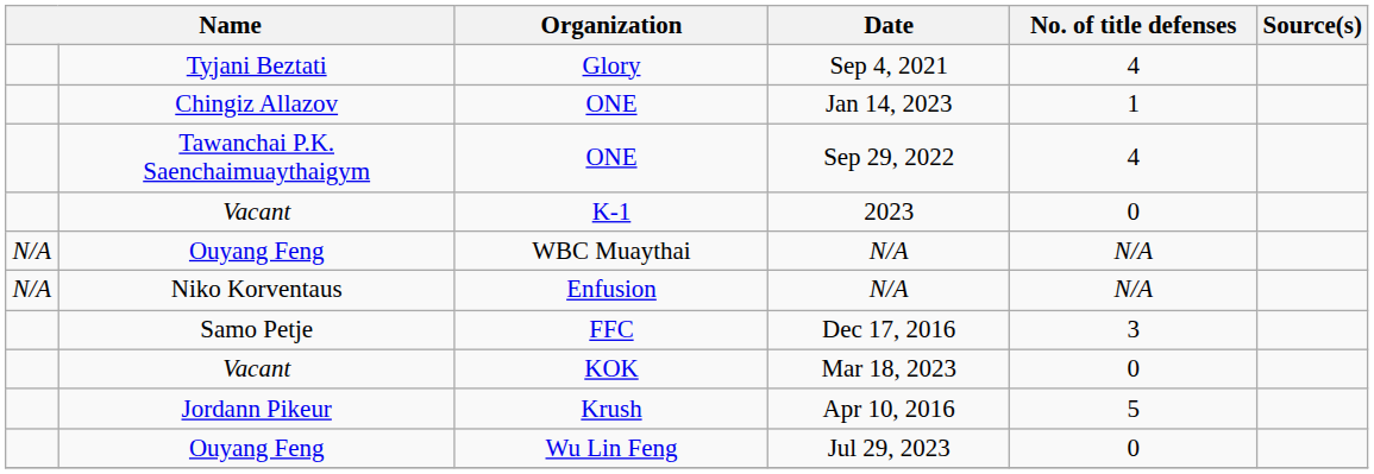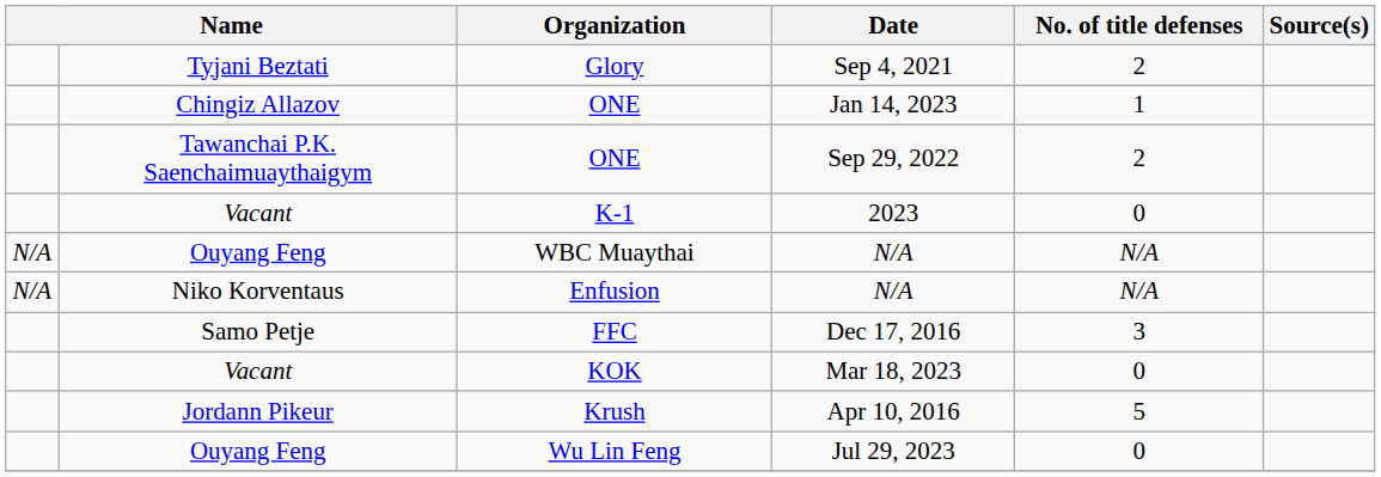 <table class="wikitable" style="width:99%; text-align:center;">
 <tr>
 <th colspan="2" style="width:35%;">Name</th>
 <th style="width:25%;">Organization</th>
 <th width=20%>Date</th>
 <th width=20%>No. of title defenses</th>
 <th>Source(s)</th>
 </tr>
 <tr>
 <td><br></td>
 <td><a href='#'>Tyjani Beztati</a></td>
 <td><a href='#'>Glory</a></td>
 <td>Sep 4, 2021</td>
-<td>4</td>
+<td>2</td>
 <td></td>
 </tr>
 <tr>
 <td><br></td>
 <td><a href='#'>Chingiz Allazov</a></td>
 <td><a href='#'>ONE</a> <br></td>
 <td>Jan 14, 2023</td>
 <td>1</td>
 <td></td>
 </tr>
 <tr>
 <td><br></td>
 <td><a href='#'>Tawanchai P.K. Saenchaimuaythaigym</a></td>
 <td><a href='#'>ONE</a> <br></td>
 <td>Sep 29, 2022</td>
-<td>4</td>
+<td>2</td>
 <td></td>
 </tr>
 <tr>
 <td><br></td>
 <td><em>Vacant</em></td>
 <td><a href='#'>K-1</a></td>
 <td>2023</td>
 <td>0</td>
 <td></td>
 </tr>
 <tr>
 <td><em>N/A</em></td>
 <td><a href='#'>Ouyang Feng</a></td>
 <td>WBC Muaythai</td>
 <td><em>N/A</em></td>
 <td><em>N/A</em></td>
 <td></td>
 </tr>
 <tr>
 <td><em>N/A</em></td>
 <td>Niko Korventaus <br></td>
 <td><a href='#'>Enfusion</a></td>
 <td><em>N/A</em></td>
 <td><em>N/A</em></td>
 <td></td>
 </tr>
 <tr>
 <td><br></td>
 <td>Samo Petje <br></td>
 <td><a href='#'>FFC</a></td>
 <td>Dec 17, 2016</td>
 <td>3</td>
 <td></td>
 </tr>
 <tr>
 <td><br></td>
 <td><em>Vacant</em></td>
 <td><a href='#'>KOK</a></td>
 <td>Mar 18, 2023</td>
 <td>0</td>
 <td></td>
 </tr>
 <tr>
 <td><br></td>
 <td><a href='#'>Jordann Pikeur</a></td>
 <td><a href='#'>Krush</a></td>
 <td>Apr 10, 2016</td>
 <td>5</td>
 <td></td>
 </tr>
 <tr>
 <td><br></td>
 <td><a href='#'>Ouyang Feng</a></td>
 <td><a href='#'>Wu Lin Feng</a></td>
 <td>Jul 29, 2023</td>
 <td>0</td>
 <td></td>
 </tr>
 <tr>
 </tr>
 </table>
